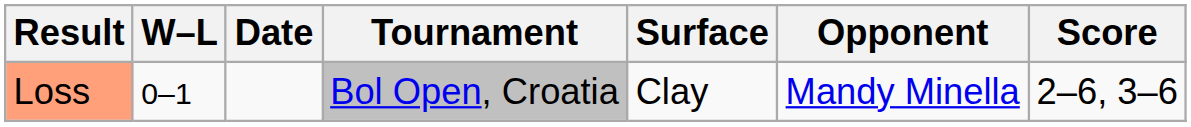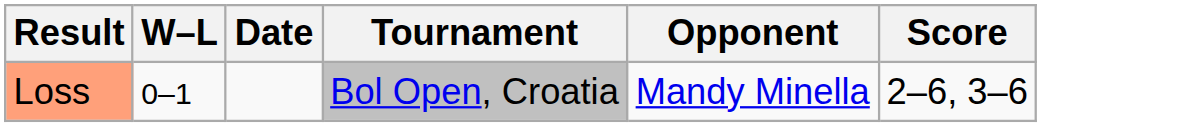 <table class="sortable wikitable">
 <tr>
 <th>Result</th>
 <th class="unsortable">W–L</th>
 <th>Date</th>
 <th>Tournament</th>
-<th>Surface</th>
 <th>Opponent</th>
 <th class="unsortable">Score</th>
 </tr>
 <tr>
 <td style="background:#ffa07a;">Loss</td>
 <td><small>0–1</small></td>
 <td><a href='#'></a></td>
 <td bgcolor=silver><a href='#'>Bol Open</a>, Croatia</td>
-<td>Clay</td>
 <td> <a href='#'>Mandy Minella</a></td>
 <td>2–6, 3–6</td>
 </tr>
 </table>
